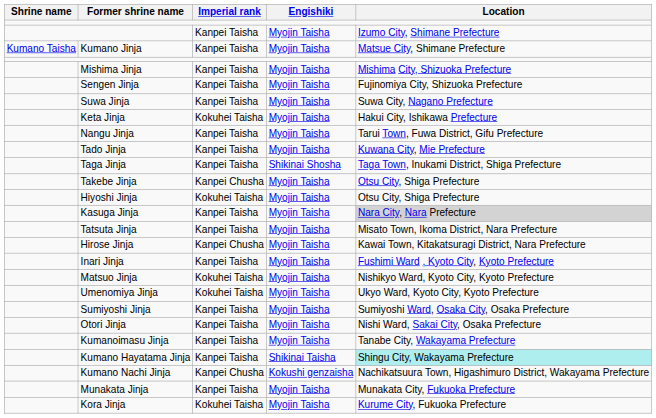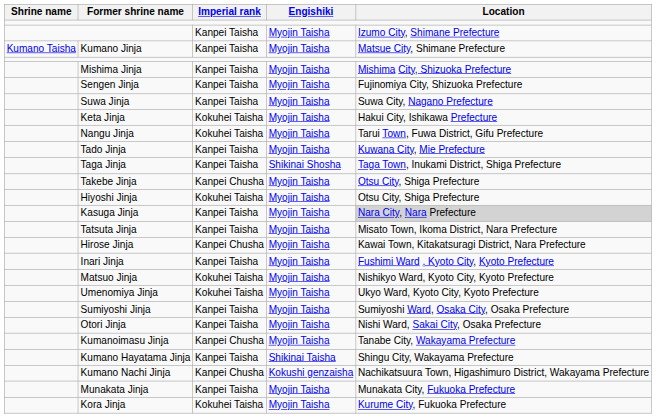 <table class="wikitable">
 <tr>
 <th>Shrine name</th>
 <th>Former shrine name</th>
 <th><a href='#'>Imperial rank</a></th>
 <th><a href='#'>Engishiki</a></th>
 <th>Location</th>
 </tr>
 <tr>
 <td colspan="5"></td>
 </tr>
 <tr>
 <td colspan="2"></td>
 <td>Kanpei Taisha</td>
 <td><a href='#'>Myojin Taisha</a></td>
 <td><a href='#'>Izumo City</a>, <a href='#'>Shimane Prefecture</a></td>
 </tr>
 <tr>
 <td><a href='#'>Kumano Taisha</a></td>
 <td>Kumano Jinja</td>
 <td>Kanpei Taisha</td>
 <td><a href='#'>Myojin Taisha</a></td>
 <td><a href='#'>Matsue City</a>, Shimane Prefecture</td>
 </tr>
 <tr>
 <td colspan="5"></td>
 </tr>
 <tr>
 <td></td>
 <td>Mishima Jinja</td>
 <td>Kanpei Taisha</td>
 <td><a href='#'>Myojin Taisha</a></td>
 <td><a href='#'>Mishima</a> <a href='#'>City, Shizuoka Prefecture</a></td>
 </tr>
 <tr>
 <td></td>
 <td>Sengen Jinja</td>
 <td>Kanpei Taisha</td>
 <td><a href='#'>Myojin Taisha</a></td>
 <td>Fujinomiya City, Shizuoka Prefecture</td>
 </tr>
 <tr>
 <td></td>
 <td>Suwa Jinja</td>
 <td>Kanpei Taisha</td>
 <td><a href='#'>Myojin Taisha</a></td>
 <td>Suwa City, <a href='#'>Nagano Prefecture</a></td>
 </tr>
 <tr>
 <td></td>
 <td>Keta Jinja</td>
 <td>Kokuhei Taisha</td>
 <td><a href='#'>Myojin Taisha</a></td>
 <td>Hakui City, Ishikawa <a href='#'>Prefecture</a></td>
 </tr>
 <tr>
 <td></td>
 <td>Nangu Jinja</td>
-<td>Kanpei Taisha</td>
+<td>Kokuhei Taisha</td>
 <td><a href='#'>Myojin Taisha</a></td>
 <td>Tarui <a href='#'>Town</a>, Fuwa District, Gifu Prefecture</td>
 </tr>
 <tr>
 <td></td>
 <td>Tado Jinja</td>
 <td>Kanpei Taisha</td>
 <td><a href='#'>Myojin Taisha</a></td>
 <td><a href='#'>Kuwana City</a>, <a href='#'>Mie Prefecture</a></td>
 </tr>
 <tr>
 <td></td>
 <td>Taga Jinja</td>
 <td>Kanpei Taisha</td>
 <td><a href='#'>Shikinai Shosha</a></td>
 <td><a href='#'>Taga Town</a>, Inukami District, Shiga Prefecture</td>
 </tr>
 <tr>
 <td></td>
 <td>Takebe Jinja</td>
 <td>Kanpei Chusha</td>
 <td><a href='#'>Myojin Taisha</a></td>
 <td><a href='#'>Otsu City</a>, Shiga Prefecture</td>
 </tr>
 <tr>
 <td></td>
 <td>Hiyoshi Jinja</td>
 <td>Kokuhei Taisha</td>
 <td><a href='#'>Myojin Taisha</a></td>
 <td>Otsu City, Shiga Prefecture</td>
 </tr>
 <tr>
 <td></td>
 <td>Kasuga Jinja</td>
 <td>Kanpei Taisha</td>
 <td><a href='#'>Myojin Taisha</a></td>
 <td style="background: lightgrey;"><a href='#'>Nara City</a>, <a href='#'>Nara</a> Prefecture</td>
 </tr>
 <tr>
 <td></td>
 <td>Tatsuta Jinja</td>
 <td>Kanpei Taisha</td>
 <td><a href='#'>Myojin Taisha</a></td>
 <td>Misato Town, Ikoma District, Nara Prefecture</td>
 </tr>
 <tr>
 <td></td>
 <td>Hirose Jinja</td>
 <td>Kanpei Chusha</td>
 <td><a href='#'>Myojin Taisha</a></td>
 <td>Kawai Town, Kitakatsuragi District, Nara Prefecture</td>
 </tr>
 <tr>
 <td></td>
 <td>Inari Jinja</td>
 <td>Kanpei Taisha</td>
 <td><a href='#'>Myojin Taisha</a></td>
 <td><a href='#'>Fushimi Ward</a> <a href='#'>, Kyoto City</a>, <a href='#'>Kyoto Prefecture</a></td>
 </tr>
 <tr>
 <td></td>
 <td>Matsuo Jinja</td>
 <td>Kokuhei Taisha</td>
 <td><a href='#'>Myojin Taisha</a></td>
 <td>Nishikyo Ward, Kyoto City, Kyoto Prefecture</td>
 </tr>
 <tr>
 <td></td>
 <td>Umenomiya Jinja</td>
 <td>Kokuhei Taisha</td>
 <td><a href='#'>Myojin Taisha</a></td>
 <td>Ukyo Ward, Kyoto City, Kyoto Prefecture</td>
 </tr>
 <tr>
 <td></td>
 <td>Sumiyoshi Jinja</td>
 <td>Kanpei Taisha</td>
 <td><a href='#'>Myojin Taisha</a></td>
 <td>Sumiyoshi <a href='#'>Ward</a>, <a href='#'>Osaka City</a>, Osaka Prefecture</td>
 </tr>
 <tr>
 <td></td>
 <td>Otori Jinja</td>
 <td>Kanpei Taisha</td>
 <td><a href='#'>Myojin Taisha</a></td>
 <td>Nishi Ward, <a href='#'>Sakai City</a>, Osaka Prefecture</td>
 </tr>
 <tr>
 <td></td>
 <td>Kumanoimasu Jinja</td>
-<td>Kanpei Taisha</td>
+<td>Kanpei Chusha</td>
 <td><a href='#'>Myojin Taisha</a></td>
 <td>Tanabe City, <a href='#'>Wakayama Prefecture</a></td>
 </tr>
 <tr>
 <td></td>
 <td>Kumano Hayatama Jinja</td>
 <td>Kanpei Taisha</td>
 <td><a href='#'>Shikinai Taisha</a></td>
-<td style="background: paleturquoise;">Shingu City, Wakayama Prefecture</td>
+<td>Shingu City, Wakayama Prefecture</td>
 </tr>
 <tr>
 <td></td>
 <td>Kumano Nachi Jinja</td>
 <td>Kanpei Chusha</td>
 <td><a href='#'>Kokushi genzaisha</a></td>
 <td>Nachikatsuura Town, Higashimuro District, Wakayama Prefecture</td>
 </tr>
 <tr>
 <td></td>
 <td>Munakata Jinja</td>
 <td>Kanpei Taisha</td>
 <td><a href='#'>Myojin Taisha</a></td>
 <td>Munakata City, <a href='#'>Fukuoka Prefecture</a></td>
 </tr>
 <tr>
 <td></td>
 <td>Kora Jinja</td>
 <td>Kokuhei Taisha</td>
 <td><a href='#'>Myojin Taisha</a></td>
 <td><a href='#'>Kurume City</a>, Fukuoka Prefecture</td>
 </tr>
 </table>
